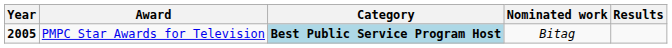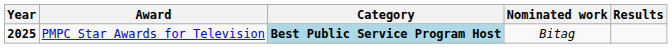 <table class="wikitable">
 <tr>
 <th>Year</th>
 <th>Award</th>
 <th>Category</th>
 <th>Nominated work</th>
 <th>Results</th>
 </tr>
 <tr>
-<td><strong>2005</strong></td>
+<td><strong>2025</strong></td>
 <td><a href='#'>PMPC Star Awards for Television</a></td>
 <td style="background: lightblue;"><strong>Best Public Service Program Host</strong></td>
 <td align=center><em>Bitag</em></td>
 <td></td>
 </tr>
 </table>
